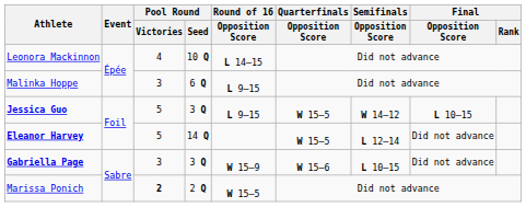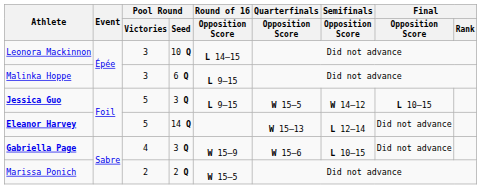 <table class=wikitable style="font-size:90%">
 <tr>
 <th rowspan="2">Athlete</th>
 <th rowspan="2">Event</th>
 <th colspan=2>Pool Round</th>
 <th>Round of 16</th>
 <th>Quarterfinals</th>
 <th>Semifinals</th>
 <th colspan=2>Final</th>
 </tr>
 <tr style="font-size:95%">
 <th>Victories</th>
 <th>Seed</th>
 <th>Opposition<br>Score</th>
 <th>Opposition<br>Score</th>
 <th>Opposition<br>Score</th>
 <th>Opposition<br>Score</th>
 <th>Rank</th>
 </tr>
 <tr align=center>
 <td align=left><a href='#'>Leonora Mackinnon</a></td>
 <td align=left rowspan=2><a href='#'>Épée</a></td>
-<td>4</td>
+<td>3</td>
 <td>10 <strong>Q</strong></td>
 <td><br><strong>L</strong> 14–15</td>
 <td colspan=4>Did not advance</td>
 </tr>
 <tr align=center>
 <td align=left><a href='#'>Malinka Hoppe</a></td>
 <td>3</td>
 <td>6 <strong>Q</strong></td>
 <td><br><strong>L</strong> 9–15</td>
 <td colspan=4>Did not advance</td>
 </tr>
 <tr align=center>
 <td align=left><strong><a href='#'>Jessica Guo</a></strong></td>
 <td align=left rowspan=2><a href='#'>Foil</a></td>
 <td>5</td>
 <td>3 <strong>Q</strong></td>
 <td><br><strong>L</strong> 9–15</td>
 <td><br><strong>W</strong> 15–5</td>
 <td><br><strong>W</strong> 14–12</td>
 <td><br><strong>L</strong> 10–15</td>
 <td></td>
 </tr>
 <tr align=center>
 <td align=left><strong><a href='#'>Eleanor Harvey</a></strong></td>
 <td>5</td>
 <td>14 <strong>Q</strong></td>
 <td></td>
-<td><br><strong>W</strong> 15–5</td>
+<td><br><strong>W</strong> 15–13</td>
 <td><br><strong>L</strong> 12–14</td>
 <td>Did not advance</td>
 <td></td>
 </tr>
 <tr align=center>
 <td align=left><strong><a href='#'>Gabriella Page</a></strong></td>
 <td align=left rowspan=2><a href='#'>Sabre</a></td>
-<td>3</td>
+<td>4</td>
 <td>3 <strong>Q</strong></td>
 <td><br><strong>W</strong> 15–9</td>
 <td><br><strong>W</strong> 15–6</td>
 <td><br><strong>L</strong> 10–15</td>
 <td>Did not advance</td>
 <td></td>
 </tr>
 <tr align=center>
 <td align=left><a href='#'>Marissa Ponich</a></td>
-<td><strong>2</strong></td>
+<td>2</td>
 <td>2 <strong>Q</strong></td>
 <td><br><strong>W</strong> 15–5</td>
 <td colspan=4>Did not advance</td>
 </tr>
 </table>
